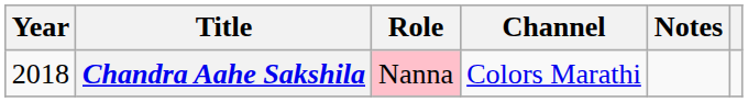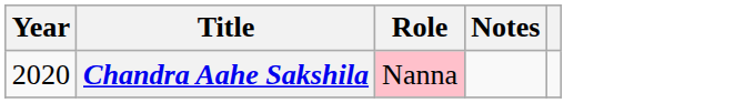 <table class="wikitable plainrowheaders sortable">
 <tr>
 <th scope="col">Year</th>
 <th scope="col">Title</th>
 <th scope="col">Role</th>
-<th scope="col">Channel</th>
 <th scope="col" class="unsortable">Notes</th>
 <th scope="col" class="unsortable"></th>
 </tr>
 <tr>
-<td>2018</td>
+<td>2020</td>
 <th scope="row"><em><a href='#'>Chandra Aahe Sakshila</a></em></th>
 <td style="background: pink;">Nanna</td>
-<td><a href='#'>Colors Marathi</a></td>
 <td></td>
 <td></td>
 </tr>
 </table>
